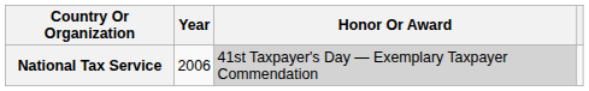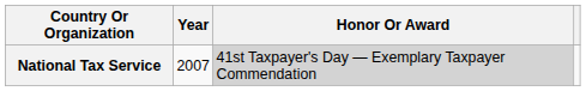 <table class="wikitable plainrowheaders sortable" style="margin-right: 0;">
 <tr>
 <th scope="col">Country Or Organization</th>
 <th scope="col">Year</th>
 <th scope="col">Honor Or Award</th>
 <th scope="col" class="unsortable"></th>
 </tr>
 <tr>
 <th scope="row">National Tax Service</th>
-<td>2006</td>
+<td>2007</td>
 <td style="background: lightgrey;">41st Taxpayer's Day — Exemplary Taxpayer Commendation</td>
 <td style="text-align:center;"></td>
 </tr>
 </table>
